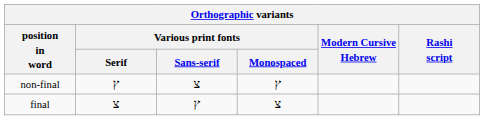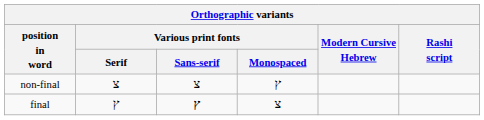 <table class=wikitable style="text-align:center;">
 <tr>
 <th colspan=6><small><a href='#'>Orthographic</a> variants</small></th>
 </tr>
 <tr>
 <th rowspan=2><small>position<br>in<br>word</small></th>
 <th colspan=3><small>Various print fonts</small></th>
 <th rowspan=2><small><a href='#'>Modern Cursive<br>Hebrew</a></small></th>
 <th rowspan=2><small><a href='#'>Rashi<br>script</a></small></th>
 </tr>
 <tr>
 <th><small>Serif</small></th>
 <th><small><a href='#'>Sans-serif</a></small></th>
 <th><small><a href='#'>Monospaced</a></small></th>
 </tr>
 <tr>
 <td width=15%><small>non-final</small></td>
-<td width=17%><span>ץ</span></td>
+<td width=17%><span>צ</span></td>
 <td width=17%><span>צ</span></td>
 <td width=17%><span>ץ</span></td>
 <td width=17%></td>
 <td width=17%></td>
 </tr>
 <tr>
 <td width=15%><small>final</small></td>
-<td width=17%><span>צ</span></td>
 <td width=17%><span>ץ</span></td>
+<td width=17%><strong><span>ץ</span></strong></td>
 <td width=17%><span>צ</span></td>
 <td width=17%></td>
 <td width=17%></td>
 </tr>
 </table>
